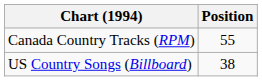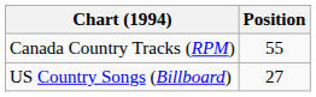 <table class="wikitable sortable">
 <tr>
 <th scope="col">Chart (1994)</th>
 <th scope="col">Position</th>
 </tr>
 <tr>
 <td>Canada Country Tracks (<em><a href='#'>RPM</a></em>)</td>
 <td align="center">55</td>
 </tr>
 <tr>
 <td>US <a href='#'>Country Songs</a> (<em><a href='#'>Billboard</a></em>)</td>
-<td align="center">38</td>
+<td align="center">27</td>
 </tr>
 </table>
